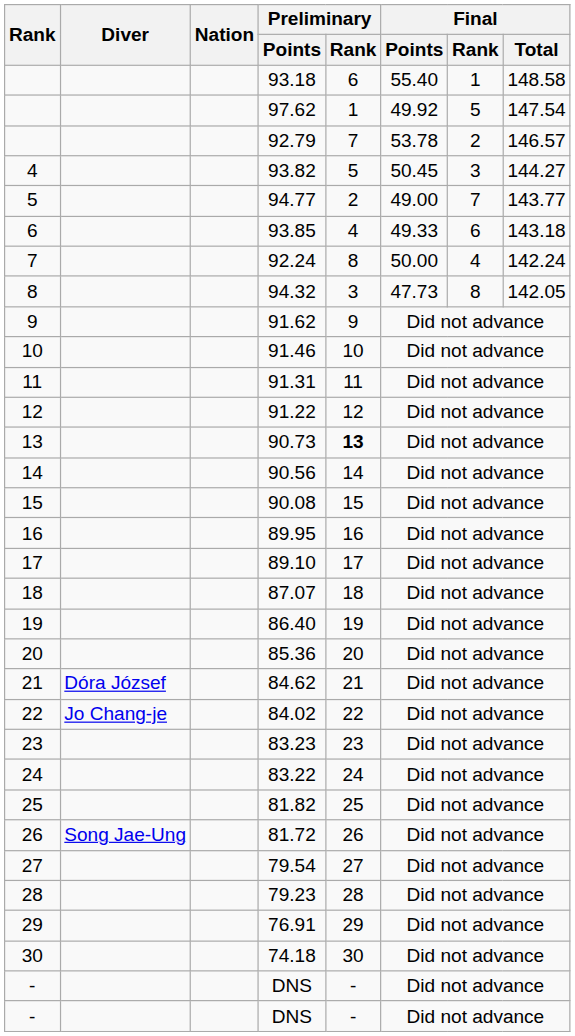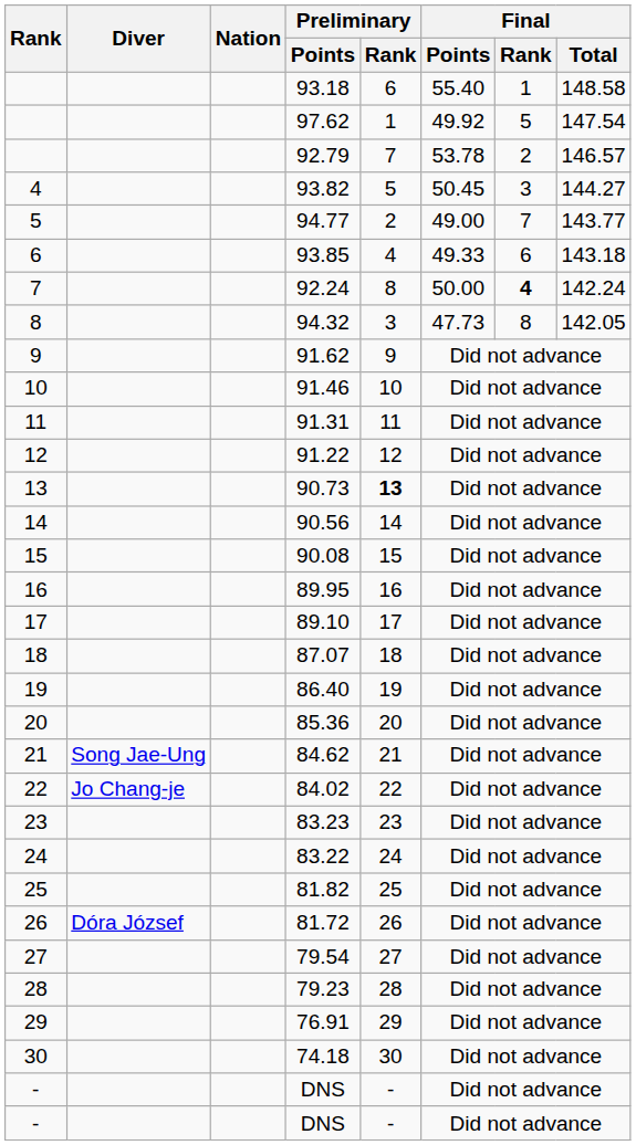 <table class="wikitable sortable" style="text-align:center;">
 <tr>
 <th rowspan=2>Rank</th>
 <th rowspan=2>Diver</th>
 <th rowspan=2>Nation</th>
 <th colspan=2>Preliminary</th>
 <th colspan=3>Final</th>
 </tr>
 <tr>
 <th>Points</th>
 <th>Rank</th>
 <th>Points</th>
 <th>Rank</th>
 <th>Total</th>
 </tr>
 <tr>
 <td></td>
 <td align=left></td>
 <td align=left></td>
 <td>93.18</td>
 <td>6</td>
 <td>55.40</td>
 <td>1</td>
 <td>148.58</td>
 </tr>
 <tr>
 <td></td>
 <td align=left></td>
 <td align=left></td>
 <td>97.62</td>
 <td>1</td>
 <td>49.92</td>
 <td>5</td>
 <td>147.54</td>
 </tr>
 <tr>
 <td></td>
 <td align=left></td>
 <td align=left></td>
 <td>92.79</td>
 <td>7</td>
 <td>53.78</td>
 <td>2</td>
 <td>146.57</td>
 </tr>
 <tr>
 <td>4</td>
 <td align=left></td>
 <td align=left></td>
 <td>93.82</td>
 <td>5</td>
 <td>50.45</td>
 <td>3</td>
 <td>144.27</td>
 </tr>
 <tr>
 <td>5</td>
 <td align=left></td>
 <td align=left></td>
 <td>94.77</td>
 <td>2</td>
 <td>49.00</td>
 <td>7</td>
 <td>143.77</td>
 </tr>
 <tr>
 <td>6</td>
 <td align=left></td>
 <td align=left></td>
 <td>93.85</td>
 <td>4</td>
 <td>49.33</td>
 <td>6</td>
 <td>143.18</td>
 </tr>
 <tr>
 <td>7</td>
 <td align=left></td>
 <td align=left></td>
 <td>92.24</td>
 <td>8</td>
 <td>50.00</td>
-<td>4</td>
+<td><strong>4</strong></td>
 <td>142.24</td>
 </tr>
 <tr>
 <td>8</td>
 <td align=left></td>
 <td align=left></td>
 <td>94.32</td>
 <td>3</td>
 <td>47.73</td>
 <td>8</td>
 <td>142.05</td>
 </tr>
 <tr>
 <td>9</td>
 <td align=left></td>
 <td align=left></td>
 <td>91.62</td>
 <td>9</td>
 <td colspan=3>Did not advance</td>
 </tr>
 <tr>
 <td>10</td>
 <td align=left></td>
 <td align=left></td>
 <td>91.46</td>
 <td>10</td>
 <td colspan=3>Did not advance</td>
 </tr>
 <tr>
 <td>11</td>
 <td align=left></td>
 <td align=left></td>
 <td>91.31</td>
 <td>11</td>
 <td colspan=3>Did not advance</td>
 </tr>
 <tr>
 <td>12</td>
 <td align=left></td>
 <td align=left></td>
 <td>91.22</td>
 <td>12</td>
 <td colspan=3>Did not advance</td>
 </tr>
 <tr>
 <td>13</td>
 <td align=left></td>
 <td align=left></td>
 <td>90.73</td>
 <td><strong>13</strong></td>
 <td colspan=3>Did not advance</td>
 </tr>
 <tr>
 <td>14</td>
 <td align=left></td>
 <td align=left></td>
 <td>90.56</td>
 <td>14</td>
 <td colspan=3>Did not advance</td>
 </tr>
 <tr>
 <td>15</td>
 <td align=left></td>
 <td align=left></td>
 <td>90.08</td>
 <td>15</td>
 <td colspan=3>Did not advance</td>
 </tr>
 <tr>
 <td>16</td>
 <td align=left></td>
 <td align=left></td>
 <td>89.95</td>
 <td>16</td>
 <td colspan=3>Did not advance</td>
 </tr>
 <tr>
 <td>17</td>
 <td align=left></td>
 <td align=left></td>
 <td>89.10</td>
 <td>17</td>
 <td colspan=3>Did not advance</td>
 </tr>
 <tr>
 <td>18</td>
 <td align=left></td>
 <td align=left></td>
 <td>87.07</td>
 <td>18</td>
 <td colspan=3>Did not advance</td>
 </tr>
 <tr>
 <td>19</td>
 <td align=left></td>
 <td align=left></td>
 <td>86.40</td>
 <td>19</td>
 <td colspan=3>Did not advance</td>
 </tr>
 <tr>
 <td>20</td>
 <td align=left></td>
 <td align=left></td>
 <td>85.36</td>
 <td>20</td>
 <td colspan=3>Did not advance</td>
 </tr>
 <tr>
 <td>21</td>
-<td align=left><a href='#'>Dóra József</a></td>
+<td align=left><a href='#'>Song Jae-Ung</a></td>
 <td align=left></td>
 <td>84.62</td>
 <td>21</td>
 <td colspan=3>Did not advance</td>
 </tr>
 <tr>
 <td>22</td>
 <td align=left><a href='#'>Jo Chang-je</a></td>
 <td align=left></td>
 <td>84.02</td>
 <td>22</td>
 <td colspan=3>Did not advance</td>
 </tr>
 <tr>
 <td>23</td>
 <td align=left></td>
 <td align=left></td>
 <td>83.23</td>
 <td>23</td>
 <td colspan=3>Did not advance</td>
 </tr>
 <tr>
 <td>24</td>
 <td align=left></td>
 <td align=left></td>
 <td>83.22</td>
 <td>24</td>
 <td colspan=3>Did not advance</td>
 </tr>
 <tr>
 <td>25</td>
 <td align=left></td>
 <td align=left></td>
 <td>81.82</td>
 <td>25</td>
 <td colspan=3>Did not advance</td>
 </tr>
 <tr>
 <td>26</td>
-<td align=left><a href='#'>Song Jae-Ung</a></td>
+<td align=left><a href='#'>Dóra József</a></td>
 <td align=left></td>
 <td>81.72</td>
 <td>26</td>
 <td colspan=3>Did not advance</td>
 </tr>
 <tr>
 <td>27</td>
 <td align=left></td>
 <td align=left></td>
 <td>79.54</td>
 <td>27</td>
 <td colspan=3>Did not advance</td>
 </tr>
 <tr>
 <td>28</td>
 <td align=left></td>
 <td align=left></td>
 <td>79.23</td>
 <td>28</td>
 <td colspan=3>Did not advance</td>
 </tr>
 <tr>
 <td>29</td>
 <td align=left></td>
 <td align=left></td>
 <td>76.91</td>
 <td>29</td>
 <td colspan=3>Did not advance</td>
 </tr>
 <tr>
 <td>30</td>
 <td align=left></td>
 <td align=left></td>
 <td>74.18</td>
 <td>30</td>
 <td colspan=3>Did not advance</td>
 </tr>
 <tr>
 <td>-</td>
 <td align=left></td>
 <td align=left></td>
 <td>DNS</td>
 <td>-</td>
 <td colspan=3>Did not advance</td>
 </tr>
 <tr>
 <td>-</td>
 <td align=left></td>
 <td align=left></td>
 <td>DNS</td>
 <td>-</td>
 <td colspan=3>Did not advance</td>
 </tr>
 </table>
